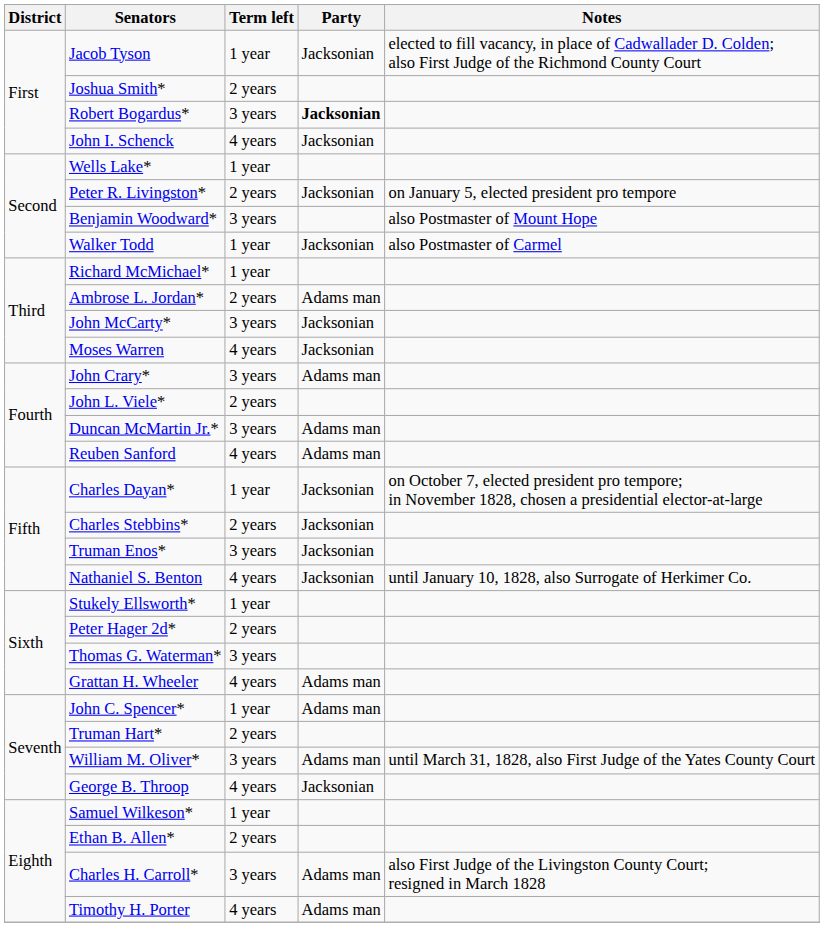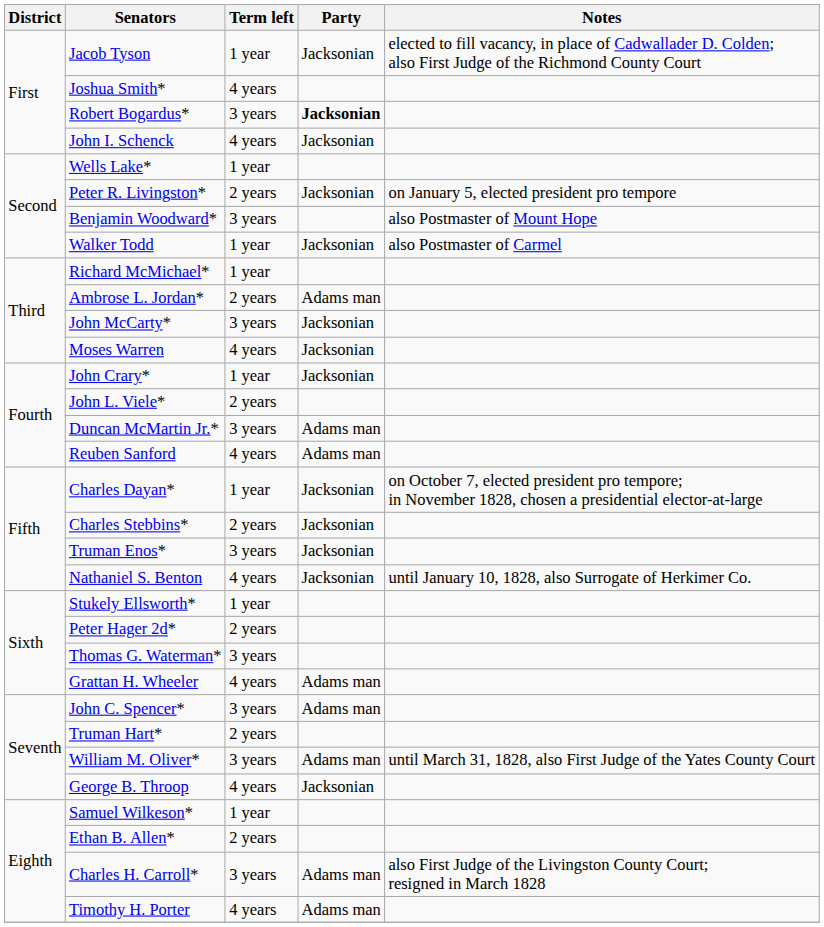 <table class=wikitable>
 <tr>
 <th>District</th>
 <th>Senators</th>
 <th>Term left</th>
 <th>Party</th>
 <th>Notes</th>
 </tr>
 <tr>
 <td rowspan="4">First</td>
 <td><a href='#'>Jacob Tyson</a></td>
 <td>1 year</td>
 <td>Jacksonian</td>
 <td>elected to fill vacancy, in place of <a href='#'>Cadwallader D. Colden</a>; <br>also First Judge of the Richmond County Court</td>
 </tr>
 <tr>
 <td><a href='#'>Joshua Smith</a>*</td>
-<td>2 years</td>
+<td>4 years</td>
 <td></td>
 <td></td>
 </tr>
 <tr>
 <td><a href='#'>Robert Bogardus</a>*</td>
 <td>3 years</td>
 <td><strong>Jacksonian</strong></td>
 <td></td>
 </tr>
 <tr>
 <td><a href='#'>John I. Schenck</a></td>
 <td>4 years</td>
 <td>Jacksonian</td>
 <td></td>
 </tr>
 <tr>
 <td rowspan="4">Second</td>
 <td><a href='#'>Wells Lake</a>*</td>
 <td>1 year</td>
 <td></td>
 <td></td>
 </tr>
 <tr>
 <td><a href='#'>Peter R. Livingston</a>*</td>
 <td>2 years</td>
 <td>Jacksonian</td>
 <td>on January 5, elected president pro tempore</td>
 </tr>
 <tr>
 <td><a href='#'>Benjamin Woodward</a>*</td>
 <td>3 years</td>
 <td></td>
 <td>also Postmaster of <a href='#'>Mount Hope</a></td>
 </tr>
 <tr>
 <td><a href='#'>Walker Todd</a></td>
 <td>1 year</td>
 <td>Jacksonian</td>
 <td>also Postmaster of <a href='#'>Carmel</a></td>
 </tr>
 <tr>
 <td rowspan="4">Third</td>
 <td><a href='#'>Richard McMichael</a>*</td>
 <td>1 year</td>
 <td></td>
 <td></td>
 </tr>
 <tr>
 <td><a href='#'>Ambrose L. Jordan</a>*</td>
 <td>2 years</td>
 <td>Adams man</td>
 <td></td>
 </tr>
 <tr>
 <td><a href='#'>John McCarty</a>*</td>
 <td>3 years</td>
 <td>Jacksonian</td>
 <td></td>
 </tr>
 <tr>
 <td><a href='#'>Moses Warren</a></td>
 <td>4 years</td>
 <td>Jacksonian</td>
 <td></td>
 </tr>
 <tr>
 <td rowspan="4">Fourth</td>
 <td><a href='#'>John Crary</a>*</td>
-<td>3 years</td>
-<td>Adams man</td>
+<td>1 year</td>
+<td>Jacksonian</td>
 <td></td>
 </tr>
 <tr>
 <td><a href='#'>John L. Viele</a>*</td>
 <td>2 years</td>
 <td></td>
 <td></td>
 </tr>
 <tr>
 <td><a href='#'>Duncan McMartin Jr.</a>*</td>
 <td>3 years</td>
 <td>Adams man</td>
 <td></td>
 </tr>
 <tr>
 <td><a href='#'>Reuben Sanford</a></td>
 <td>4 years</td>
 <td>Adams man</td>
 <td></td>
 </tr>
 <tr>
 <td rowspan="4">Fifth</td>
 <td><a href='#'>Charles Dayan</a>*</td>
 <td>1 year</td>
 <td>Jacksonian</td>
 <td>on October 7, elected president pro tempore; <br>in November 1828, chosen a presidential elector-at-large</td>
 </tr>
 <tr>
 <td><a href='#'>Charles Stebbins</a>*</td>
 <td>2 years</td>
 <td>Jacksonian</td>
 <td></td>
 </tr>
 <tr>
 <td><a href='#'>Truman Enos</a>*</td>
 <td>3 years</td>
 <td>Jacksonian</td>
 <td></td>
 </tr>
 <tr>
 <td><a href='#'>Nathaniel S. Benton</a></td>
 <td>4 years</td>
 <td>Jacksonian</td>
 <td>until January 10, 1828, also Surrogate of Herkimer Co.</td>
 </tr>
 <tr>
 <td rowspan="4">Sixth</td>
 <td><a href='#'>Stukely Ellsworth</a>*</td>
 <td>1 year</td>
 <td></td>
 <td></td>
 </tr>
 <tr>
 <td><a href='#'>Peter Hager 2d</a>*</td>
 <td>2 years</td>
 <td></td>
 <td></td>
 </tr>
 <tr>
 <td><a href='#'>Thomas G. Waterman</a>*</td>
 <td>3 years</td>
 <td></td>
 <td></td>
 </tr>
 <tr>
 <td><a href='#'>Grattan H. Wheeler</a></td>
 <td>4 years</td>
 <td>Adams man</td>
 <td></td>
 </tr>
 <tr>
 <td rowspan="4">Seventh</td>
 <td><a href='#'>John C. Spencer</a>*</td>
-<td>1 year</td>
+<td>3 years</td>
 <td>Adams man</td>
 <td></td>
 </tr>
 <tr>
 <td><a href='#'>Truman Hart</a>*</td>
 <td>2 years</td>
 <td></td>
 <td></td>
 </tr>
 <tr>
 <td><a href='#'>William M. Oliver</a>*</td>
 <td>3 years</td>
 <td>Adams man</td>
 <td>until March 31, 1828, also First Judge of the Yates County Court</td>
 </tr>
 <tr>
 <td><a href='#'>George B. Throop</a></td>
 <td>4 years</td>
 <td>Jacksonian</td>
 <td></td>
 </tr>
 <tr>
 <td rowspan="4">Eighth</td>
 <td><a href='#'>Samuel Wilkeson</a>*</td>
 <td>1 year</td>
 <td></td>
 <td></td>
 </tr>
 <tr>
 <td><a href='#'>Ethan B. Allen</a>*</td>
 <td>2 years</td>
 <td></td>
 <td></td>
 </tr>
 <tr>
 <td><a href='#'>Charles H. Carroll</a>*</td>
 <td>3 years</td>
 <td>Adams man</td>
 <td>also First Judge of the Livingston County Court; <br>resigned in March 1828</td>
 </tr>
 <tr>
 <td><a href='#'>Timothy H. Porter</a></td>
 <td>4 years</td>
 <td>Adams man</td>
 <td></td>
 </tr>
 <tr>
 </tr>
 </table>
